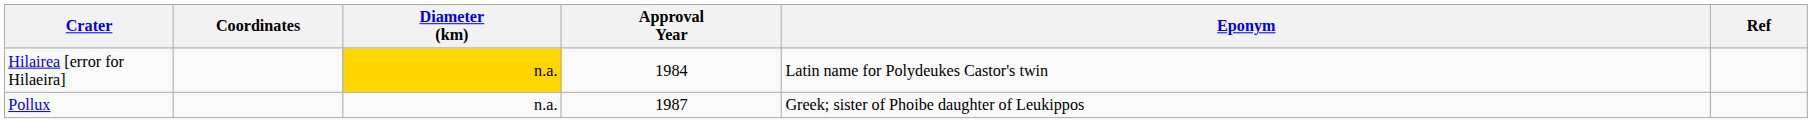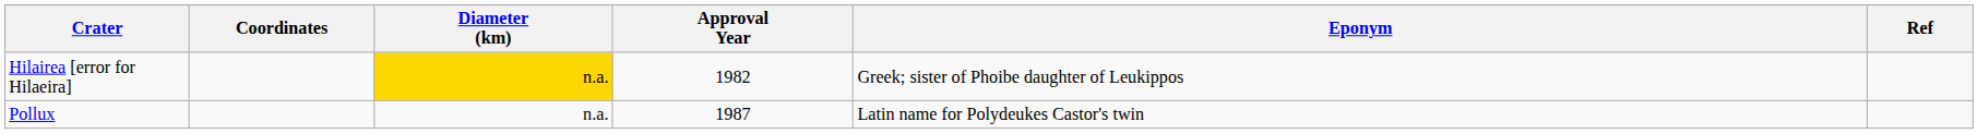 <table class="wikitable sortable" style="min-width: 90%">
 <tr>
 <th style="width:10em"><a href='#'>Crater</a></th>
 <th style="width:10em">Coordinates</th>
 <th><a href='#'>Diameter</a><br>(km)</th>
 <th>Approval<br>Year</th>
 <th class="unsortable"><a href='#'>Eponym</a></th>
 <th class="unsortable">Ref</th>
 </tr>
 <tr id="Hilairea">
 <td><a href='#'>Hilairea</a> [error for Hilaeira]</td>
 <td></td>
 <td align=right style="background: gold;">n.a.</td>
-<td align=center>1984</td>
-<td>Latin name for Polydeukes Castor's twin</td>
+<td align=center>1982</td>
+<td>Greek; sister of Phoibe daughter of Leukippos</td>
 <td></td>
 </tr>
 <tr id="Pollux">
 <td><a href='#'>Pollux</a></td>
 <td></td>
 <td align=right>n.a.</td>
 <td align=center>1987</td>
-<td>Greek; sister of Phoibe daughter of Leukippos</td>
+<td>Latin name for Polydeukes Castor's twin</td>
 <td></td>
 </tr>
 </table>
